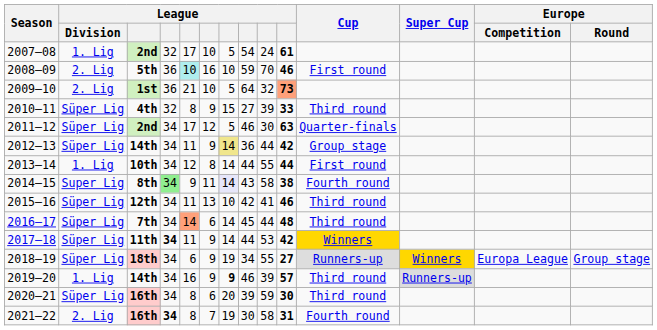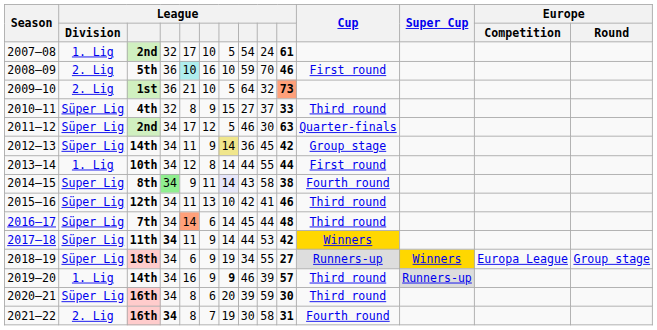 <table class="wikitable" style="text-align: center;">
 <tr>
 <th scope=col rowspan="2">Season</th>
 <th scope=col colspan="9" class=unsortable>League</th>
 <th scope=col rowspan="2"><a href='#'>Cup</a></th>
 <th scope=col rowspan="2"><a href='#'>Super Cup</a></th>
 <th scope=col colspan="2">Europe</th>
 </tr>
 <tr>
 <th>Division</th>
 <th></th>
 <th></th>
 <th></th>
 <th></th>
 <th></th>
 <th></th>
 <th></th>
 <th></th>
 <th>Competition</th>
 <th>Round</th>
 </tr>
 <tr>
 <td>2007–08</td>
 <td><a href='#'>1. Lig</a></td>
 <td style="text-align:right;background:#D0F0C0"> <strong>2nd</strong></td>
 <td align=right>32</td>
 <td align=right>17</td>
 <td align=right>10</td>
 <td align=right>5</td>
 <td align=right>54</td>
 <td align=right>24</td>
 <td align=right><strong>61</strong></td>
 <td></td>
 <td></td>
 <td></td>
 <td></td>
 </tr>
 <tr>
 <td>2008–09</td>
 <td><a href='#'>2. Lig</a></td>
 <td align=right><strong>5th</strong></td>
 <td align=right>36</td>
 <td align=right style="background: paleturquoise;">10</td>
 <td align=right>16</td>
 <td align=right>10</td>
 <td align=right>59</td>
 <td align=right>70</td>
 <td align=right><strong>46</strong></td>
 <td><a href='#'>First round</a></td>
 <td></td>
 <td></td>
 <td></td>
 </tr>
 <tr>
 <td>2009–10</td>
 <td><a href='#'>2. Lig</a></td>
 <td style="text-align:right;background:#D0F0C0"> <strong>1st</strong></td>
 <td align=right>36</td>
 <td align=right>21</td>
 <td align=right>10</td>
 <td align=right>5</td>
 <td align=right>64</td>
 <td align=right>32</td>
 <td align=right style="background: lightsalmon;"><strong>73</strong></td>
 <td></td>
 <td></td>
 <td></td>
 <td></td>
 </tr>
 <tr>
 <td>2010–11</td>
 <td><a href='#'>Süper Lig</a></td>
 <td align=right><strong>4th</strong></td>
 <td align=right>32</td>
 <td align=right>8</td>
 <td align=right>9</td>
 <td align=right>15</td>
 <td align=right>27</td>
-<td align=right>39</td>
+<td align=right>37</td>
 <td align=right><strong>33</strong></td>
 <td><a href='#'>Third round</a></td>
 <td></td>
 <td></td>
 <td></td>
 </tr>
 <tr>
 <td>2011–12</td>
 <td><a href='#'>Süper Lig</a></td>
 <td style="text-align:right;background:#D0F0C0"> <strong>2nd</strong></td>
 <td align=right>34</td>
 <td align=right>17</td>
 <td align=right>12</td>
 <td align=right>5</td>
 <td align=right>46</td>
 <td align=right>30</td>
 <td align=right><strong>63</strong></td>
 <td><a href='#'>Quarter-finals</a></td>
 <td></td>
 <td></td>
 <td></td>
 </tr>
 <tr>
 <td>2012–13</td>
 <td><a href='#'>Süper Lig</a></td>
 <td align=right><strong>14th</strong></td>
 <td align=right>34</td>
 <td align=right>11</td>
 <td align=right>9</td>
 <td align=right style="background: khaki;">14</td>
 <td align=right>36</td>
-<td align=right>44</td>
+<td align=right>45</td>
 <td align=right><strong>42</strong></td>
 <td><a href='#'>Group stage</a></td>
 <td></td>
 <td></td>
 <td></td>
 </tr>
 <tr>
 <td>2013–14</td>
 <td><a href='#'>1. Lig</a></td>
 <td align=right><strong>10th</strong></td>
 <td align=right>34</td>
 <td align=right>12</td>
 <td align=right>8</td>
 <td align=right>14</td>
 <td align=right>44</td>
 <td align=right>55</td>
 <td align=right><strong>44</strong></td>
 <td><a href='#'>First round</a></td>
 <td></td>
 <td></td>
 <td></td>
 </tr>
 <tr>
 <td>2014–15</td>
 <td><a href='#'>Super Lig</a></td>
 <td align=right><strong>8th</strong></td>
 <td align=right style="background: lightgreen;">34</td>
 <td align=right>9</td>
 <td align=right>11</td>
 <td align=right style="background: lavender;">14</td>
 <td align=right>43</td>
 <td align=right>58</td>
 <td align=right><strong>38</strong></td>
 <td><a href='#'>Fourth round</a></td>
 <td></td>
 <td></td>
 <td></td>
 </tr>
 <tr>
 <td>2015–16</td>
 <td><a href='#'>Süper Lig</a></td>
 <td align=right><strong>12th</strong></td>
 <td align=right>34</td>
 <td align=right>11</td>
 <td align=right>13</td>
 <td align=right>10</td>
 <td align=right>42</td>
 <td align=right>41</td>
 <td align=right><strong>46</strong></td>
 <td><a href='#'>Third round</a></td>
 <td></td>
 <td></td>
 <td></td>
 </tr>
 <tr>
 <td><a href='#'>2016–17</a></td>
 <td><a href='#'>Süper Lig</a></td>
 <td align=right><strong>7th</strong></td>
 <td align=right>34</td>
 <td align=right style="background: lightsalmon;">14</td>
 <td align=right>6</td>
 <td align=right>14</td>
 <td align=right>45</td>
 <td align=right>44</td>
 <td align=right><strong>48</strong></td>
 <td><a href='#'>Third round</a></td>
 <td></td>
 <td></td>
 <td></td>
 </tr>
 <tr>
 <td><a href='#'>2017–18</a></td>
 <td><a href='#'>Süper Lig</a></td>
 <td align=right><strong>11th</strong></td>
 <td align=right><strong>34</strong></td>
 <td align="right">11</td>
 <td align=right>9</td>
 <td align="right">14</td>
 <td align=right>44</td>
 <td align="right">53</td>
 <td align="right"><strong>42</strong></td>
 <td style="background:gold;"><a href='#'>Winners</a></td>
 <td></td>
 <td></td>
 <td></td>
 </tr>
 <tr>
 <td>2018–19</td>
 <td><a href='#'>Süper Lig</a></td>
 <td align=right bgcolor="#FFCCCC"> <strong>18th</strong></td>
 <td align=right>34</td>
 <td align="right">6</td>
 <td align=right>9</td>
 <td align="right">19</td>
 <td align=right>34</td>
 <td align="right">55</td>
 <td align="right"><strong>27</strong></td>
 <td style="background:#ddd;"><a href='#'>Runners-up</a></td>
 <td style="background:gold;"><a href='#'>Winners</a></td>
 <td><a href='#'>Europa League</a></td>
 <td><a href='#'>Group stage</a></td>
 </tr>
 <tr>
 <td>2019–20</td>
 <td><a href='#'>1. Lig</a></td>
 <td align=right><strong>14th</strong></td>
 <td align=right>34</td>
 <td align="right">16</td>
 <td align=right>9</td>
 <td align="right"><strong>9</strong></td>
 <td align=right>46</td>
 <td align="right">39</td>
 <td align="right"><strong>57</strong></td>
 <td><a href='#'>Third round</a></td>
 <td style="background:#ddd;"><a href='#'>Runners-up</a></td>
 <td></td>
 <td></td>
 </tr>
 <tr>
 <td>2020–21</td>
 <td><a href='#'>Süper Lig</a></td>
 <td align=right bgcolor="#FFCCCC"> <strong>16th</strong></td>
 <td align=right>34</td>
 <td align="right">8</td>
 <td align="right">6</td>
 <td align="right">20</td>
 <td align=right>39</td>
 <td align="right">59</td>
 <td align="right"><strong>30</strong></td>
 <td><a href='#'>Third round</a></td>
 <td></td>
 <td></td>
 <td></td>
 </tr>
 <tr>
 <td>2021–22</td>
 <td><a href='#'>2. Lig</a></td>
 <td align=right bgcolor="#FFCCCC"> <strong>16th</strong></td>
 <td align=right><strong>34</strong></td>
 <td align="right">8</td>
 <td align="right">7</td>
 <td align="right">19</td>
 <td align=right>30</td>
 <td align="right">58</td>
 <td align="right"><strong>31</strong></td>
 <td><a href='#'>Fourth round</a></td>
 <td></td>
 <td></td>
 <td></td>
 </tr>
 </table>
